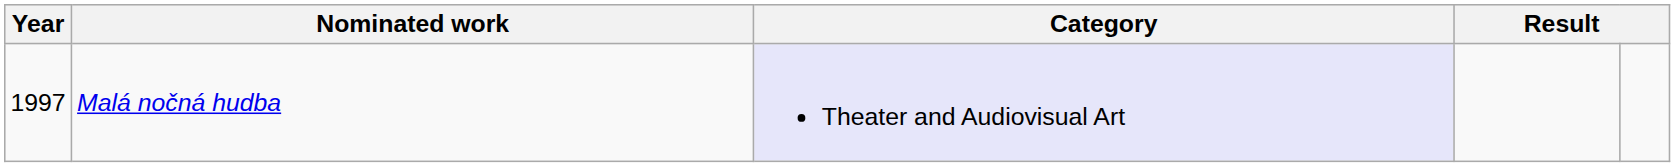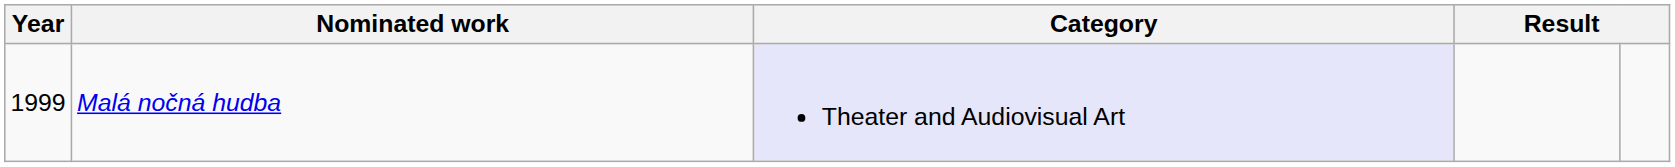 <table class=wikitable>
 <tr>
 <th width=4%>Year</th>
 <th width=41%>Nominated work</th>
 <th width=42%>Category</th>
 <th width=13% colspan=2>Result</th>
 </tr>
 <tr>
-<td>1997</td>
+<td>1999</td>
 <td><em><a href='#'>Malá nočná hudba</a></em></td>
 <td style="background: lavender;"><br><ul><li>Theater and Audiovisual Art</li></ul></td>
 <td></td>
 <td width=3% align=center></td>
 </tr>
 </table>
